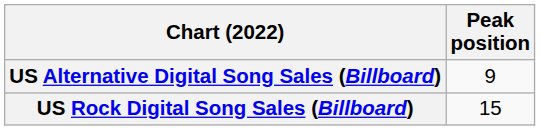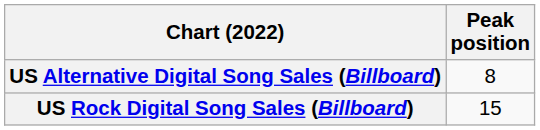 <table class="wikitable sortable plainrowheaders" style="text-align:center;">
 <tr>
 <th>Chart (2022)</th>
 <th>Peak<br>position</th>
 </tr>
 <tr>
 <th scope="row">US <a href='#'>Alternative Digital Song Sales</a> (<em><a href='#'>Billboard</a></em>)</th>
-<td>9</td>
+<td>8</td>
 </tr>
 <tr>
 <th scope="row">US <a href='#'>Rock Digital Song Sales</a> (<em><a href='#'>Billboard</a></em>)</th>
 <td>15</td>
 </tr>
 </table>
